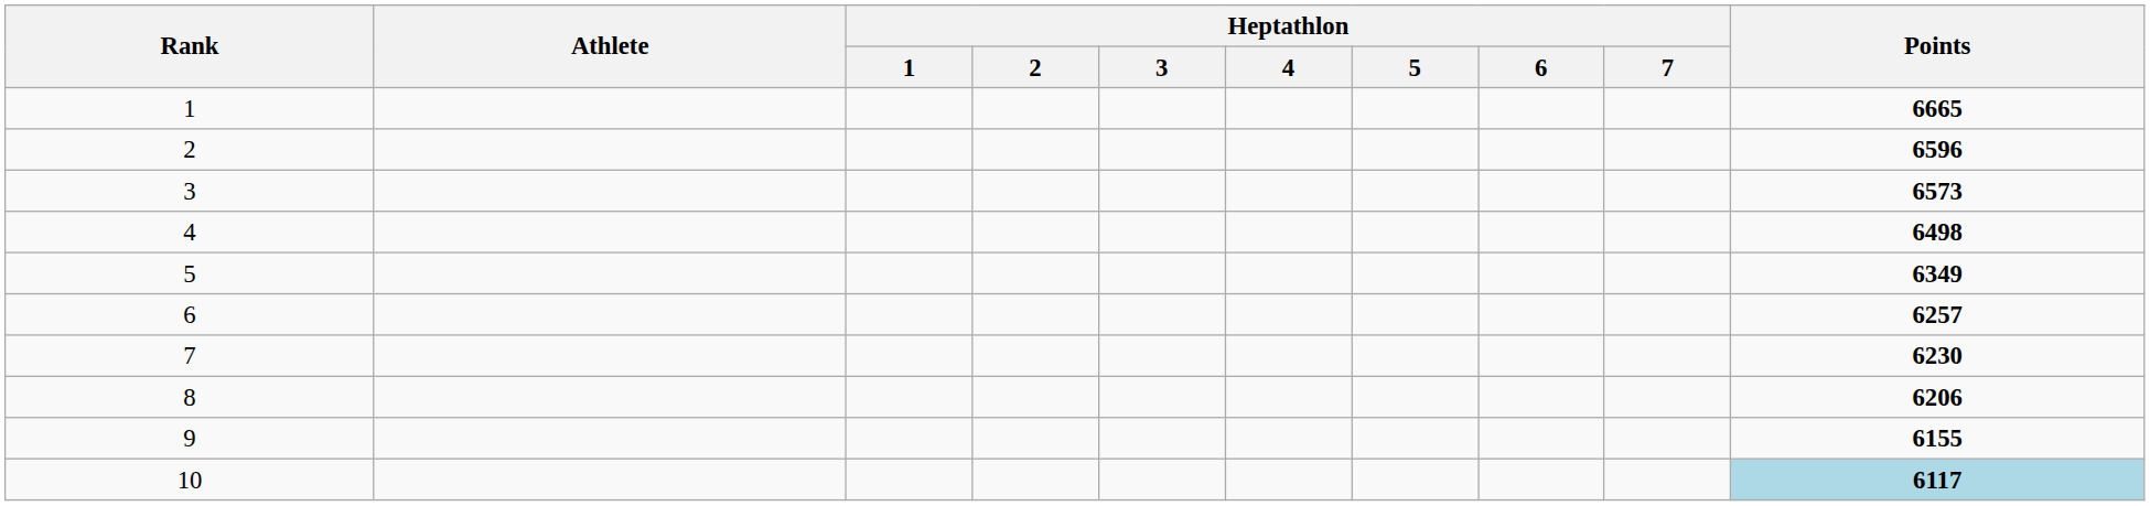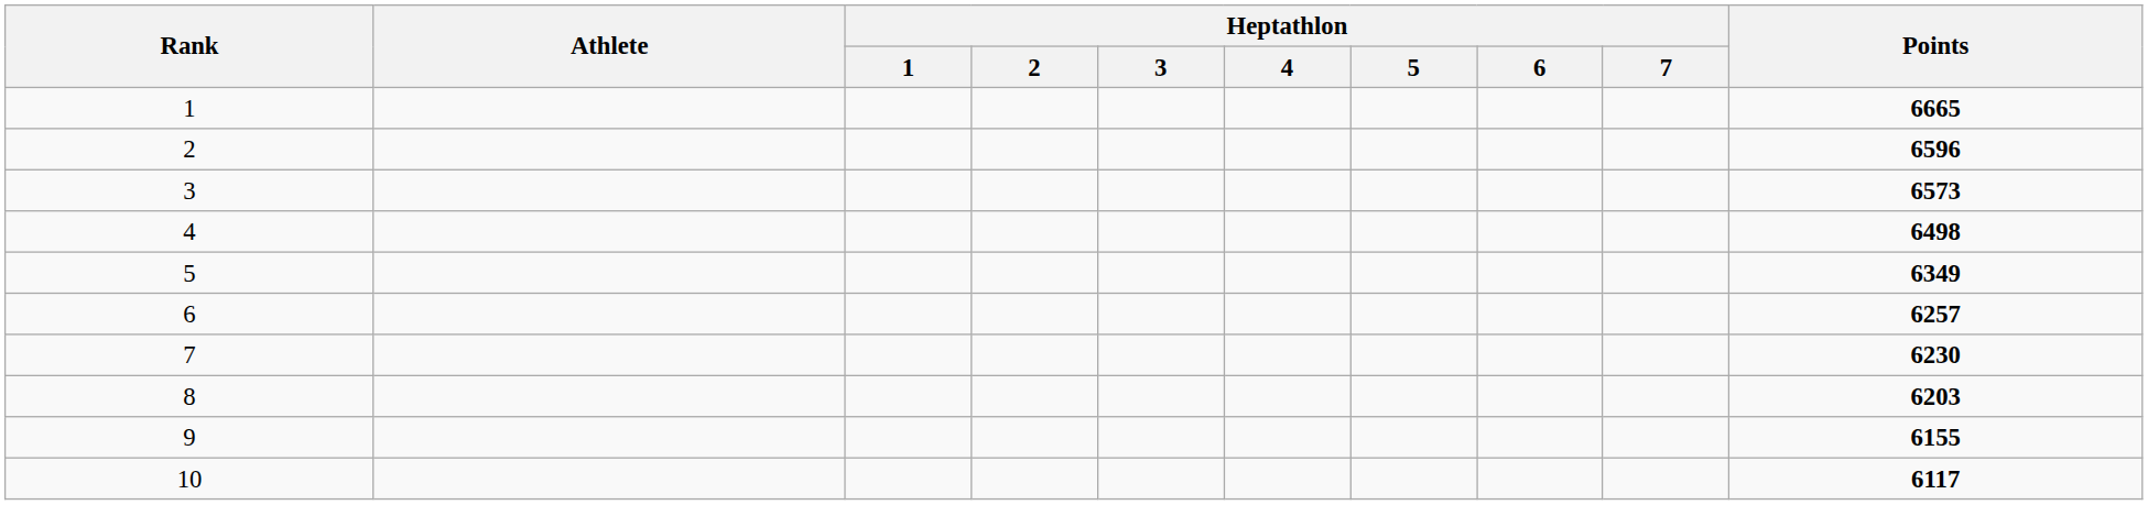 <table class="wikitable" style=" text-align:center; font-size:110%;" width="95%">
 <tr>
 <th rowspan="2">Rank</th>
 <th rowspan="2">Athlete</th>
 <th colspan="7">Heptathlon</th>
 <th rowspan="2">Points</th>
 </tr>
 <tr>
 <th>1</th>
 <th>2</th>
 <th>3</th>
 <th>4</th>
 <th>5</th>
 <th>6</th>
 <th>7</th>
 </tr>
 <tr>
 <td>1</td>
 <td align=left></td>
 <td></td>
 <td></td>
 <td></td>
 <td></td>
 <td></td>
 <td></td>
 <td></td>
 <td><strong>6665</strong></td>
 </tr>
 <tr>
 <td>2</td>
 <td align=left></td>
 <td></td>
 <td></td>
 <td></td>
 <td></td>
 <td></td>
 <td></td>
 <td></td>
 <td><strong>6596</strong></td>
 </tr>
 <tr>
 <td>3</td>
 <td align=left></td>
 <td></td>
 <td></td>
 <td></td>
 <td></td>
 <td></td>
 <td></td>
 <td></td>
 <td><strong>6573</strong></td>
 </tr>
 <tr>
 <td>4</td>
 <td align=left></td>
 <td></td>
 <td></td>
 <td></td>
 <td></td>
 <td></td>
 <td></td>
 <td></td>
 <td><strong>6498</strong></td>
 </tr>
 <tr>
 <td>5</td>
 <td align=left></td>
 <td></td>
 <td></td>
 <td></td>
 <td></td>
 <td></td>
 <td></td>
 <td></td>
 <td><strong>6349</strong></td>
 </tr>
 <tr>
 <td>6</td>
 <td align=left></td>
 <td></td>
 <td></td>
 <td></td>
 <td></td>
 <td></td>
 <td></td>
 <td></td>
 <td><strong>6257</strong></td>
 </tr>
 <tr>
 <td>7</td>
 <td align=left></td>
 <td></td>
 <td></td>
 <td></td>
 <td></td>
 <td></td>
 <td></td>
 <td></td>
 <td><strong>6230</strong></td>
 </tr>
 <tr>
 <td>8</td>
 <td align=left></td>
 <td></td>
 <td></td>
 <td></td>
 <td></td>
 <td></td>
 <td></td>
 <td></td>
-<td><strong>6206</strong></td>
+<td><strong>6203</strong></td>
 </tr>
 <tr>
 <td>9</td>
 <td align=left></td>
 <td></td>
 <td></td>
 <td></td>
 <td></td>
 <td></td>
 <td></td>
 <td></td>
 <td><strong>6155</strong></td>
 </tr>
 <tr>
 <td>10</td>
 <td align=left></td>
 <td></td>
 <td></td>
 <td></td>
 <td></td>
 <td></td>
 <td></td>
 <td></td>
-<td style="background: lightblue;"><strong>6117</strong></td>
+<td><strong>6117</strong></td>
 </tr>
 </table>
